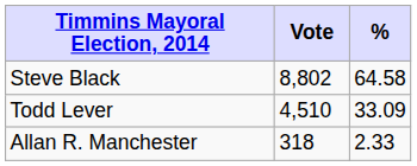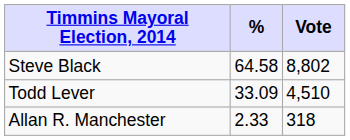 <table class="wikitable">
 <tr>
 <th style="background:#ddf; width:200px;"><a href='#'>Timmins Mayoral Election, 2014</a></th>
+<th style="background:#ddf; width:30px;">%</th>
 <th style="background:#ddf; width:50px;">Vote</th>
-<th style="background:#ddf; width:30px;">%</th>
 </tr>
 <tr>
 <td>Steve Black</td>
+<td>64.58</td>
 <td>8,802</td>
-<td>64.58</td>
 </tr>
 <tr>
 <td>Todd Lever</td>
+<td>33.09</td>
 <td>4,510</td>
-<td>33.09</td>
 </tr>
 <tr>
 <td>Allan R. Manchester</td>
+<td>2.33</td>
 <td>318</td>
-<td>2.33</td>
 </tr>
 </table>
